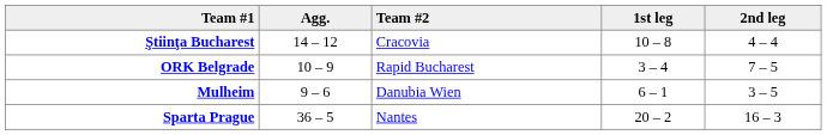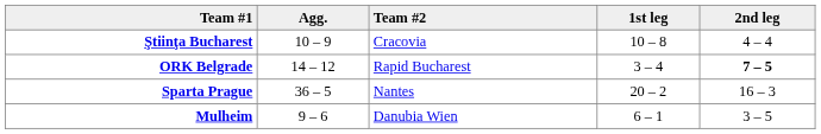 <table border=1 cellspacing=0 cellpadding=4 style="border-collapse: collapse;" width=70%>
 <tr bgcolor="efefef">
 <th align=right>Team #1</th>
 <th>Agg.</th>
 <th align=left>Team #2</th>
 <th>1st leg</th>
 <th>2nd leg</th>
 </tr>
 <tr>
 <td align=right><strong><a href='#'>Ştiinţa Bucharest</a></strong> </td>
-<td align=center>14 – 12</td>
+<td align=center>10 – 9</td>
 <td> <a href='#'>Cracovia</a></td>
 <td align=center>10 – 8</td>
 <td align=center>4 – 4</td>
 </tr>
 <tr>
 <td align=right><strong><a href='#'>ORK Belgrade</a></strong> </td>
-<td align=center>10 – 9</td>
+<td align=center>14 – 12</td>
 <td> <a href='#'>Rapid Bucharest</a></td>
 <td align=center>3 – 4</td>
-<td align=center>7 – 5</td>
+<td align=center><strong>7 – 5</strong></td>
+</tr>
+<tr>
+<td align=right><strong><a href='#'>Sparta Prague</a></strong> </td>
+<td align=center>36 – 5</td>
+<td> <a href='#'>Nantes</a></td>
+<td align=center>20 – 2</td>
+<td align=center>16 – 3</td>
 </tr>
 <tr>
 <td align=right><strong><a href='#'>Mulheim</a></strong> </td>
 <td align=center>9 – 6</td>
 <td> <a href='#'>Danubia Wien</a></td>
 <td align=center>6 – 1</td>
 <td align=center>3 – 5</td>
 </tr>
-<tr>
-<td align=right><strong><a href='#'>Sparta Prague</a></strong> </td>
-<td align=center>36 – 5</td>
-<td> <a href='#'>Nantes</a></td>
-<td align=center>20 – 2</td>
-<td align=center>16 – 3</td>
-</tr>
 </table>
